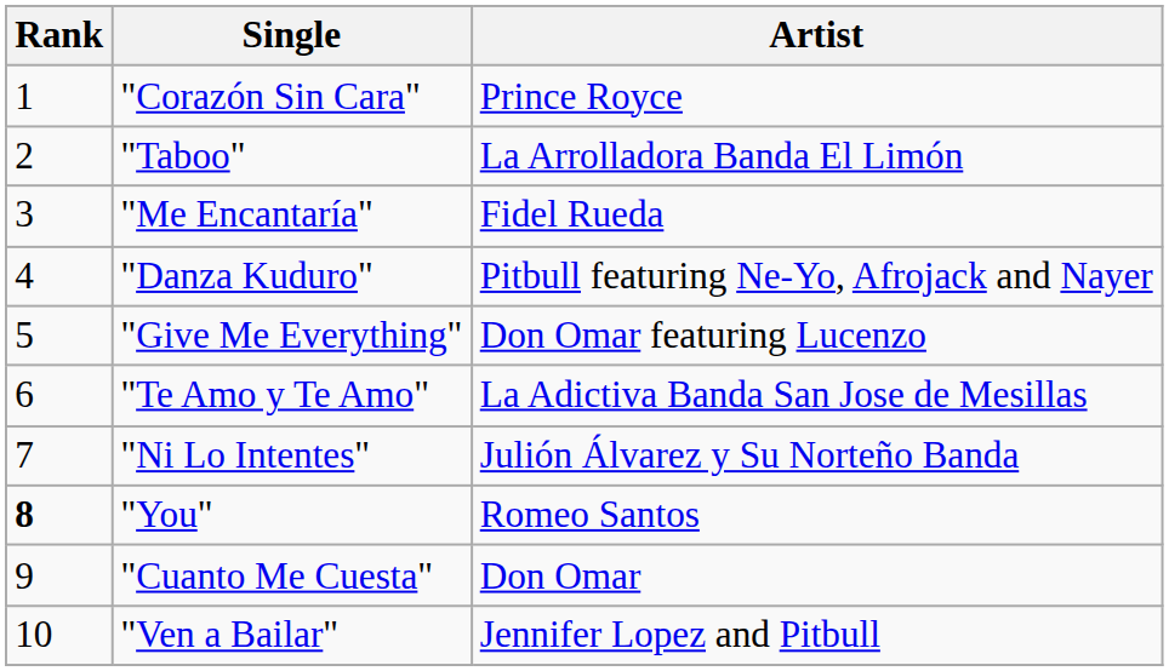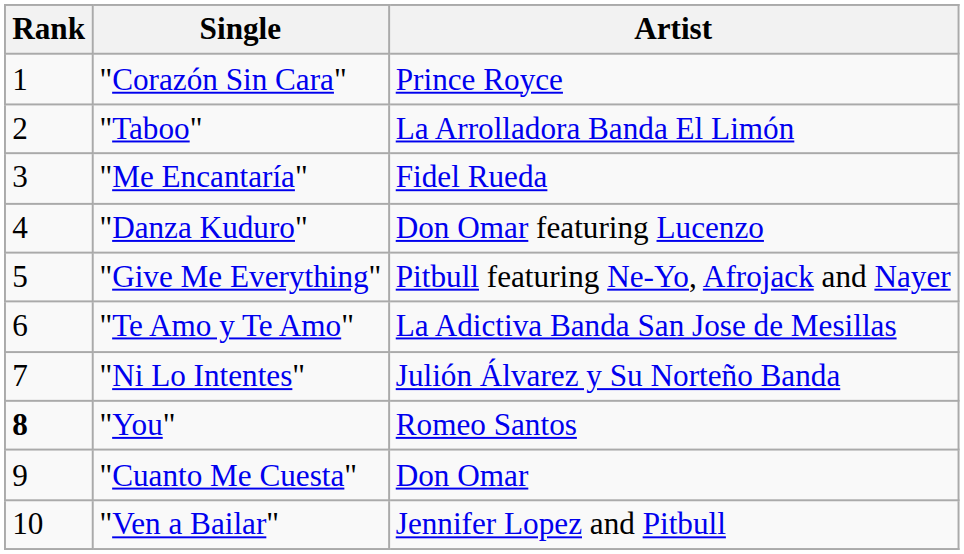 <table class="wikitable sortable">
 <tr>
 <th>Rank</th>
 <th>Single</th>
 <th>Artist</th>
 </tr>
 <tr>
 <td>1</td>
 <td>"<a href='#'>Corazón Sin Cara</a>"</td>
 <td><a href='#'>Prince Royce</a></td>
 </tr>
 <tr>
 <td>2</td>
 <td>"<a href='#'>Taboo</a>"</td>
 <td><a href='#'>La Arrolladora Banda El Limón</a></td>
 </tr>
 <tr>
 <td>3</td>
 <td>"<a href='#'>Me Encantaría</a>"</td>
 <td><a href='#'>Fidel Rueda</a></td>
 </tr>
 <tr>
 <td>4</td>
 <td>"<a href='#'>Danza Kuduro</a>"</td>
-<td><a href='#'>Pitbull</a> featuring <a href='#'>Ne-Yo</a>, <a href='#'>Afrojack</a> and <a href='#'>Nayer</a></td>
+<td><a href='#'>Don Omar</a> featuring <a href='#'>Lucenzo</a></td>
 </tr>
 <tr>
 <td>5</td>
 <td>"<a href='#'>Give Me Everything</a>"</td>
-<td><a href='#'>Don Omar</a> featuring <a href='#'>Lucenzo</a></td>
+<td><a href='#'>Pitbull</a> featuring <a href='#'>Ne-Yo</a>, <a href='#'>Afrojack</a> and <a href='#'>Nayer</a></td>
 </tr>
 <tr>
 <td>6</td>
 <td>"<a href='#'>Te Amo y Te Amo</a>"</td>
 <td><a href='#'>La Adictiva Banda San Jose de Mesillas</a></td>
 </tr>
 <tr>
 <td>7</td>
 <td>"<a href='#'>Ni Lo Intentes</a>"</td>
 <td><a href='#'>Julión Álvarez y Su Norteño Banda</a></td>
 </tr>
 <tr>
 <td><strong>8</strong></td>
 <td>"<a href='#'>You</a>"</td>
 <td><a href='#'>Romeo Santos</a></td>
 </tr>
 <tr>
 <td>9</td>
 <td>"<a href='#'>Cuanto Me Cuesta</a>"</td>
 <td><a href='#'>Don Omar</a></td>
 </tr>
 <tr>
 <td>10</td>
 <td>"<a href='#'>Ven a Bailar</a>"</td>
 <td><a href='#'>Jennifer Lopez</a> and <a href='#'>Pitbull</a></td>
 </tr>
 </table>
